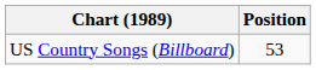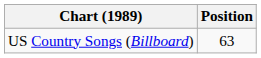 <table class="wikitable sortable">
 <tr>
 <th scope="col">Chart (1989)</th>
 <th scope="col">Position</th>
 </tr>
 <tr>
 <td>US <a href='#'>Country Songs</a> (<em><a href='#'>Billboard</a></em>)</td>
-<td align="center">53</td>
+<td align="center">63</td>
 </tr>
 </table>
